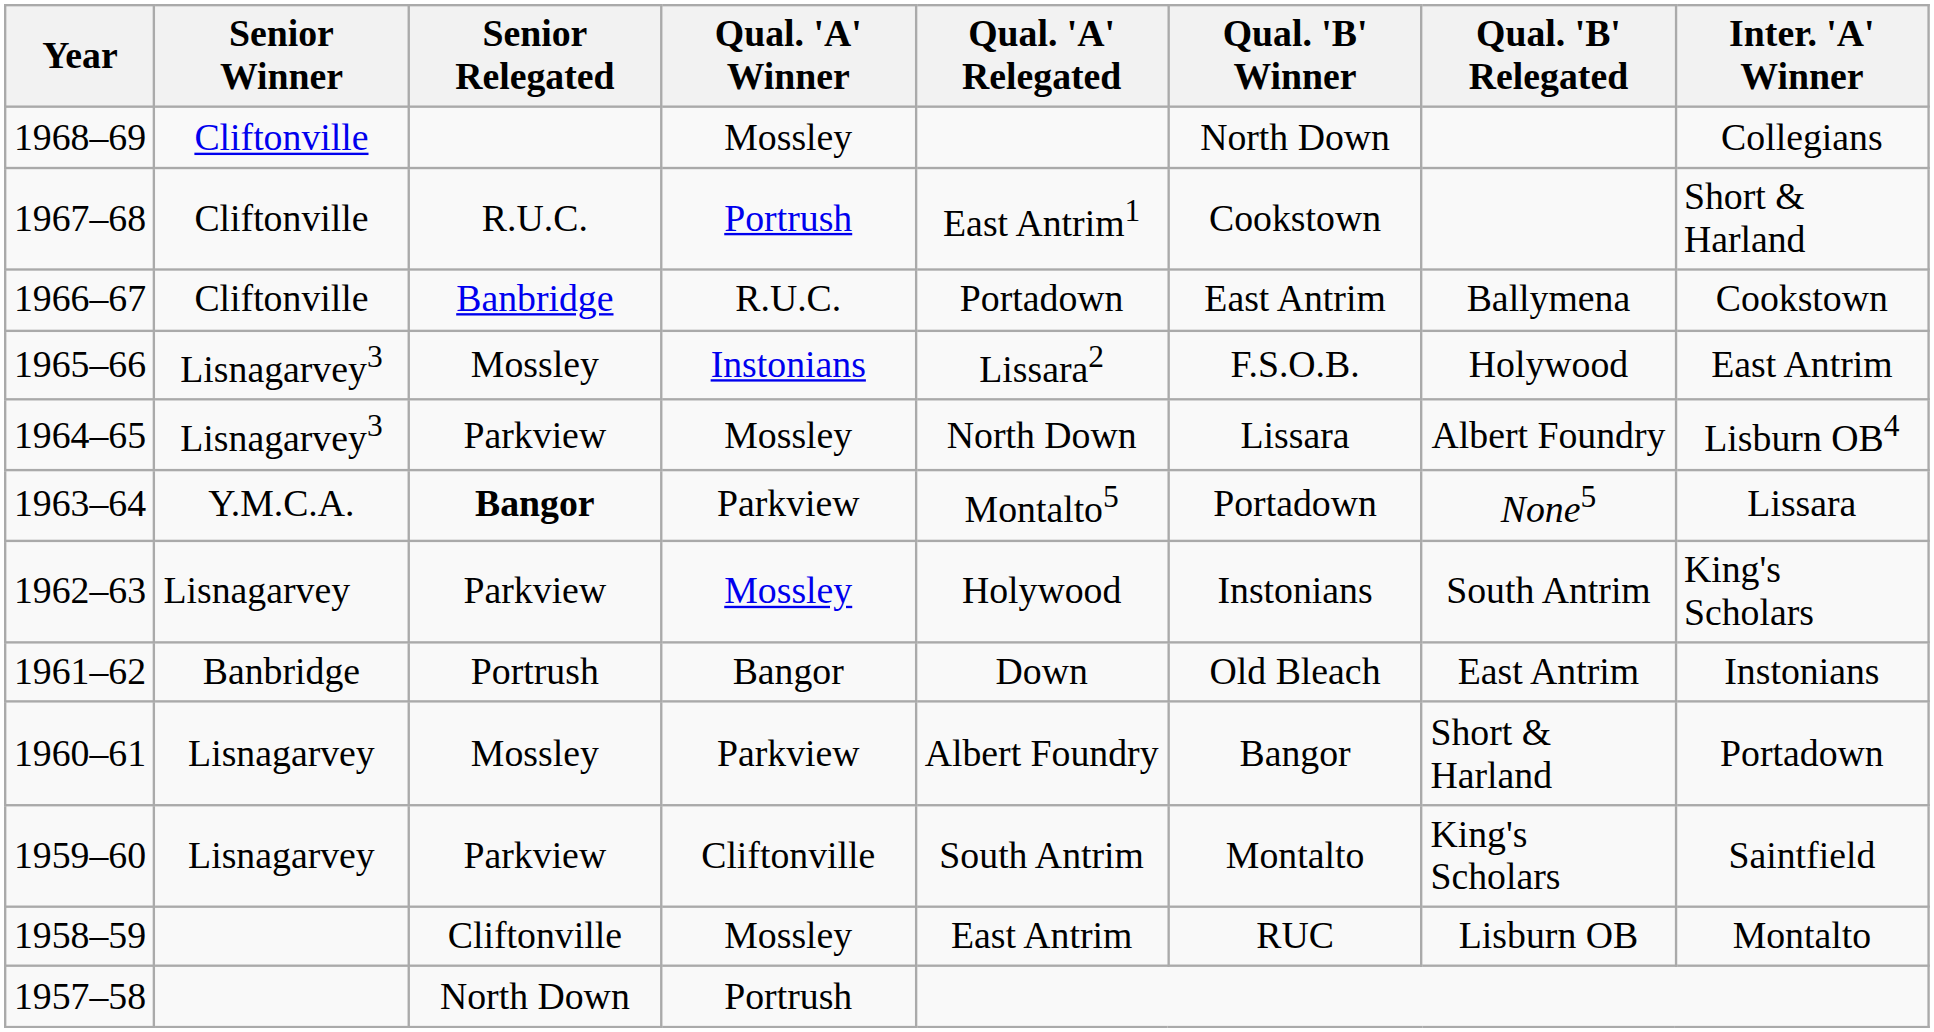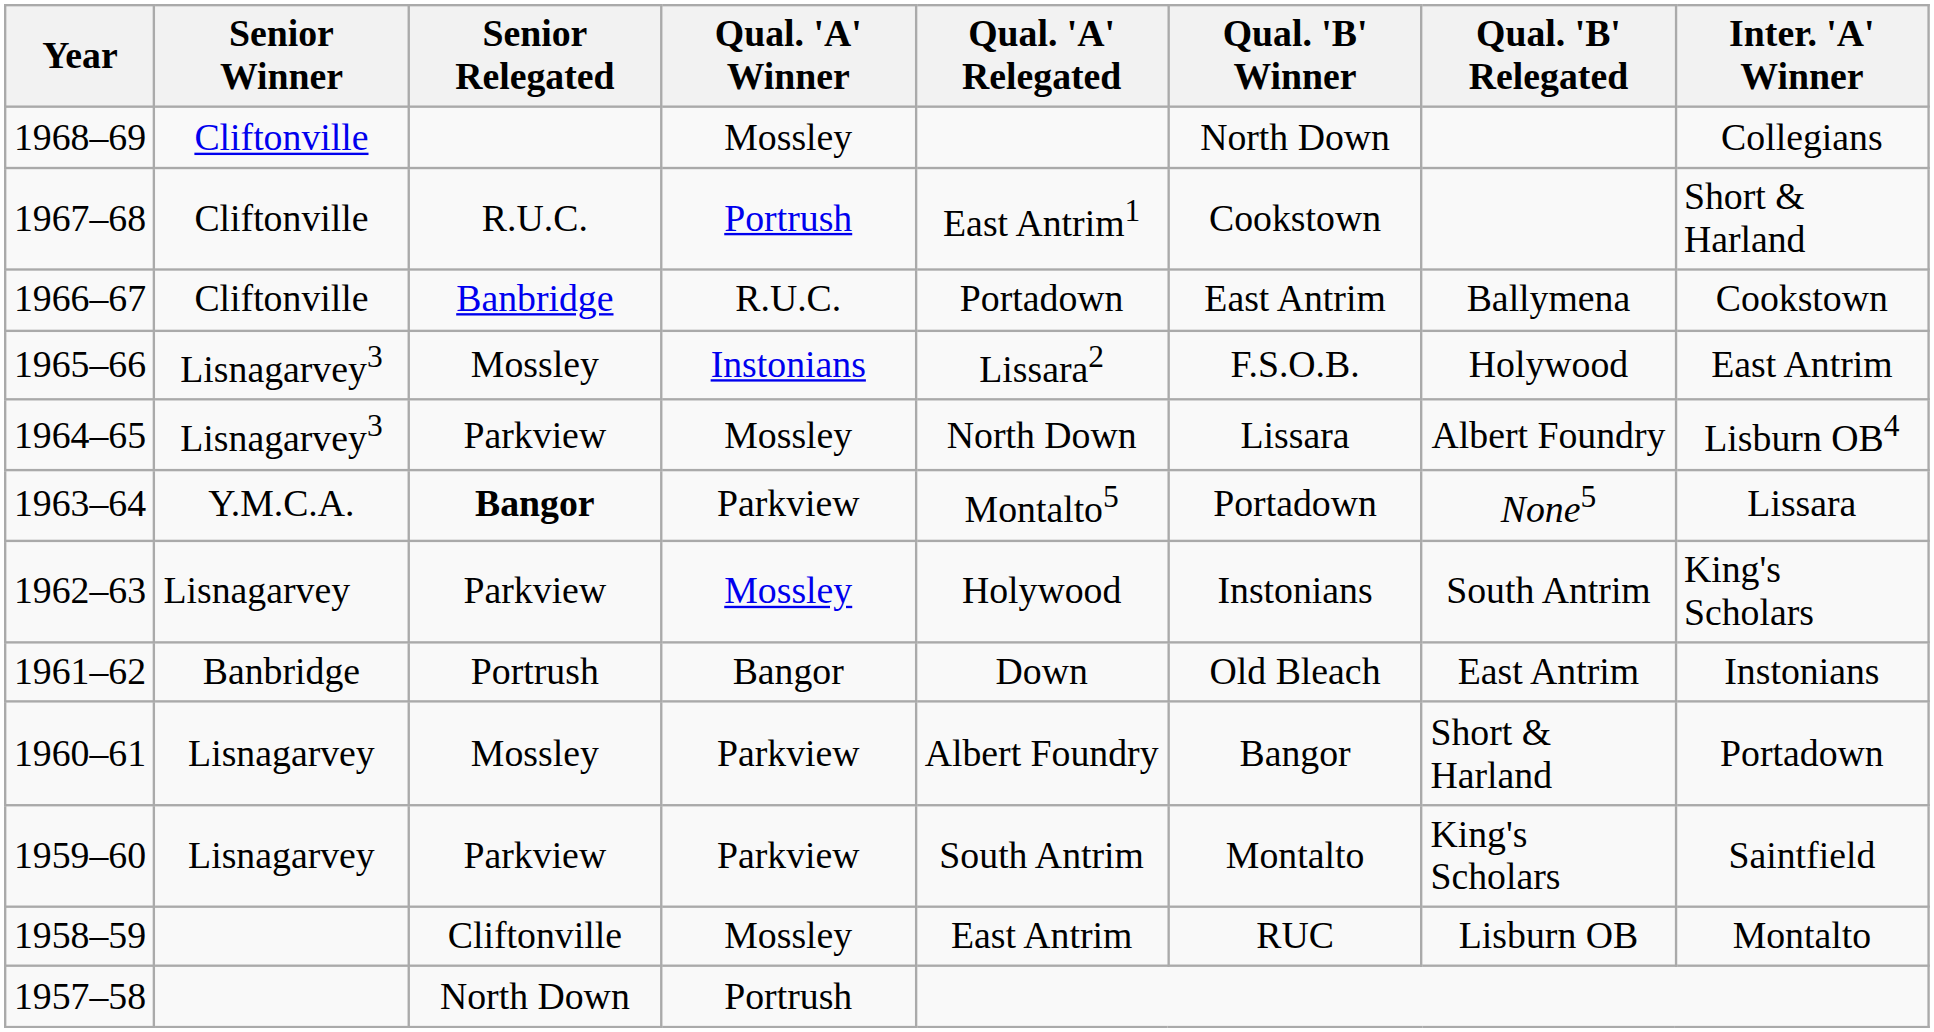 <table class="wikitable">
 <tr>
 <th>Year</th>
 <th width="100">Senior Winner</th>
 <th width="100">Senior Relegated</th>
 <th width="100">Qual. 'A' Winner</th>
 <th width="100">Qual. 'A' Relegated</th>
 <th width="100">Qual. 'B' Winner</th>
 <th width="100">Qual. 'B' Relegated</th>
 <th width="100">Inter. 'A' Winner</th>
 </tr>
 <tr>
 <td>1968–69</td>
 <td align="center"><a href='#'>Cliftonville</a></td>
 <td></td>
 <td align="center">Mossley</td>
 <td></td>
 <td align="center">North Down</td>
 <td></td>
 <td align="center">Collegians</td>
 </tr>
 <tr>
 <td>1967–68</td>
 <td align="center">Cliftonville</td>
 <td align="center">R.U.C.</td>
 <td align="center"><a href='#'>Portrush</a></td>
 <td align="center">East Antrim<sup>1</sup></td>
 <td align="center">Cookstown</td>
 <td></td>
 <td>Short & Harland</td>
 </tr>
 <tr>
 <td>1966–67</td>
 <td align="center">Cliftonville</td>
 <td align="center"><a href='#'>Banbridge</a></td>
 <td align="center">R.U.C.</td>
 <td align="center">Portadown</td>
 <td align="center">East Antrim</td>
 <td align="center">Ballymena</td>
 <td align="center">Cookstown</td>
 </tr>
 <tr>
 <td>1965–66</td>
 <td align="center">Lisnagarvey<sup>3</sup></td>
 <td align="center">Mossley</td>
 <td align="center"><a href='#'>Instonians</a></td>
 <td align="center">Lissara<sup>2</sup></td>
 <td align="center">F.S.O.B.</td>
 <td align="center">Holywood</td>
 <td align="center">East Antrim</td>
 </tr>
 <tr>
 <td>1964–65</td>
 <td align="center">Lisnagarvey<sup>3</sup></td>
 <td align="center">Parkview</td>
 <td align="center">Mossley</td>
 <td align="center">North Down</td>
 <td align="center">Lissara</td>
 <td align="center">Albert Foundry</td>
 <td align="center">Lisburn OB<sup>4</sup></td>
 </tr>
 <tr>
 <td>1963–64</td>
 <td align="center">Y.M.C.A.</td>
 <td align="center"><strong>Bangor</strong></td>
 <td align="center">Parkview</td>
 <td align="center">Montalto<sup>5</sup></td>
 <td align="center">Portadown</td>
 <td align="center"><em>None</em><sup>5</sup></td>
 <td align="center">Lissara</td>
 </tr>
 <tr>
 <td>1962–63</td>
 <td>Lisnagarvey</td>
 <td align="center">Parkview</td>
 <td align="center"><a href='#'>Mossley</a></td>
 <td align="center">Holywood</td>
 <td align="center">Instonians</td>
 <td align="center">South Antrim</td>
 <td>King's Scholars</td>
 </tr>
 <tr>
 <td>1961–62</td>
 <td align="center">Banbridge</td>
 <td align="center">Portrush</td>
 <td align="center">Bangor</td>
 <td align="center">Down</td>
 <td align="center">Old Bleach</td>
 <td align="center">East Antrim</td>
 <td align="center">Instonians</td>
 </tr>
 <tr>
 <td>1960–61</td>
 <td align="center">Lisnagarvey</td>
 <td align="center">Mossley</td>
 <td align="center">Parkview</td>
 <td align="center">Albert Foundry</td>
 <td align="center">Bangor</td>
 <td>Short & Harland</td>
 <td align="center">Portadown</td>
 </tr>
 <tr>
 <td>1959–60</td>
 <td align="center">Lisnagarvey</td>
 <td align="center">Parkview</td>
-<td align="center">Cliftonville</td>
+<td align="center">Parkview</td>
 <td align="center">South Antrim</td>
 <td align="center">Montalto</td>
 <td>King's Scholars</td>
 <td align="center">Saintfield</td>
 </tr>
 <tr>
 <td>1958–59</td>
 <td></td>
 <td align="center">Cliftonville</td>
 <td align="center">Mossley</td>
 <td align="center">East Antrim</td>
 <td align="center">RUC</td>
 <td align="center">Lisburn OB</td>
 <td align="center">Montalto</td>
 </tr>
 <tr>
 <td>1957–58</td>
 <td></td>
 <td align="center">North Down</td>
 <td align="center">Portrush</td>
 </tr>
 </table>
